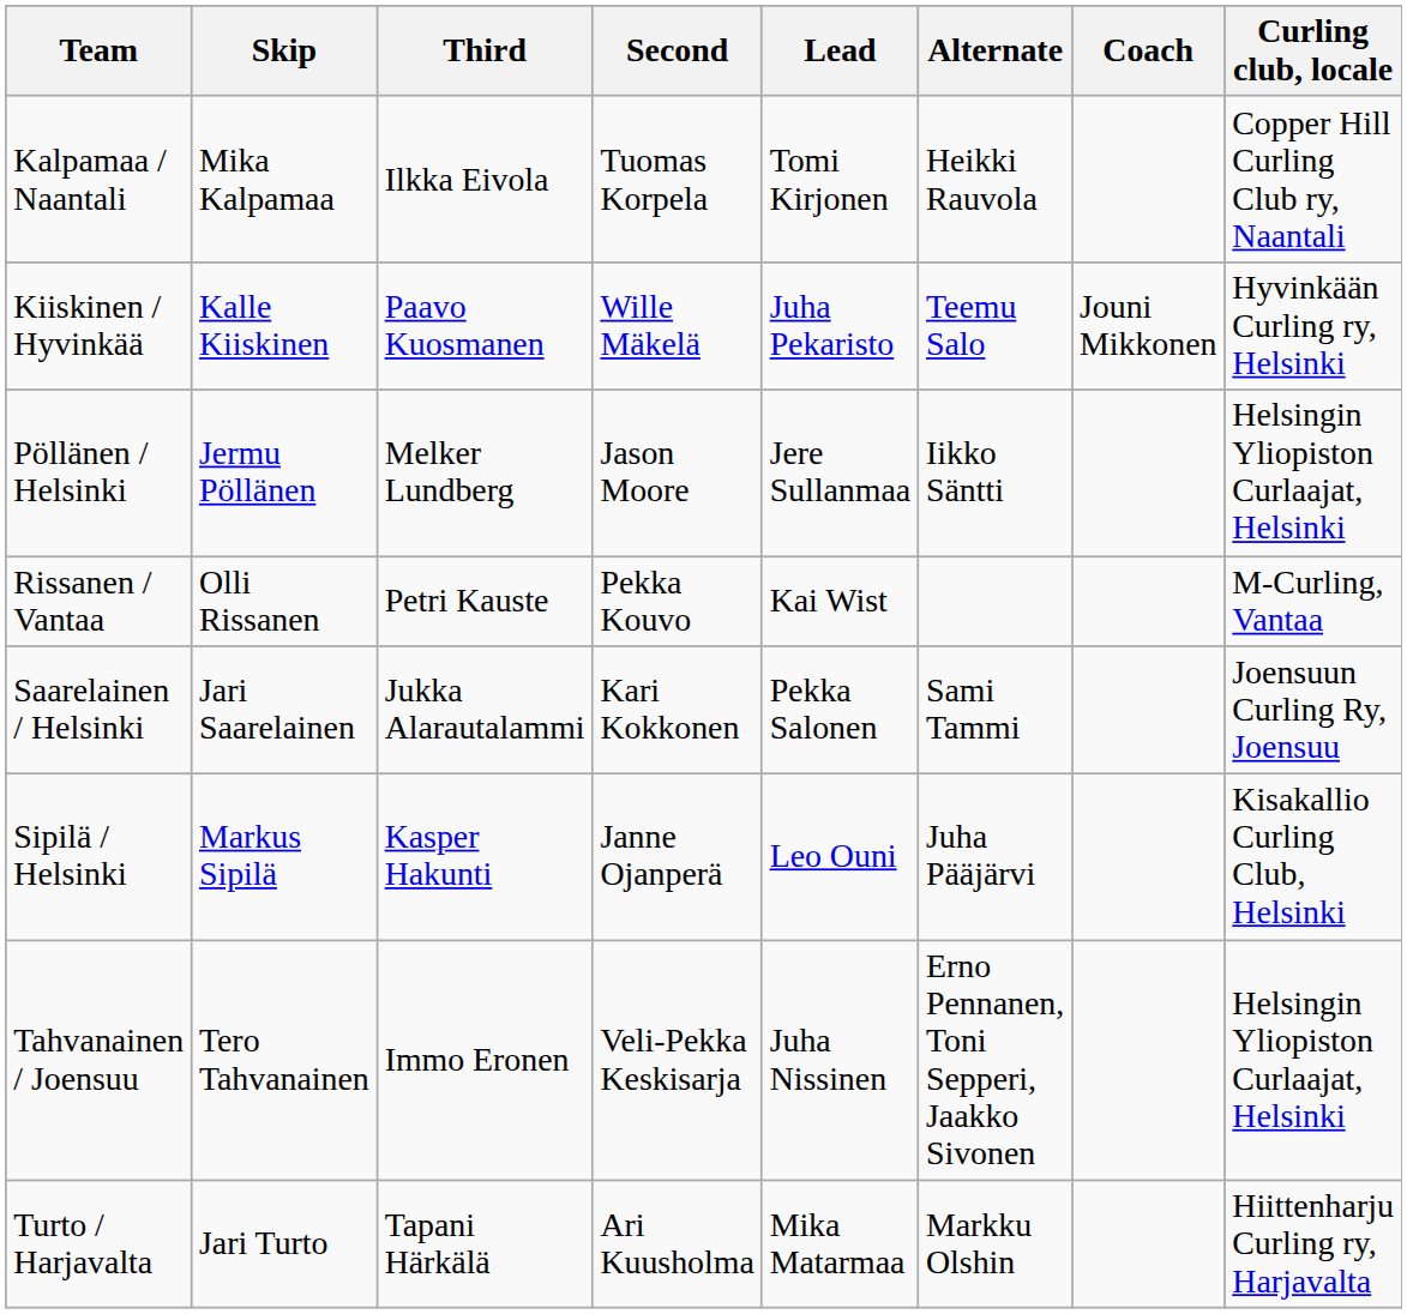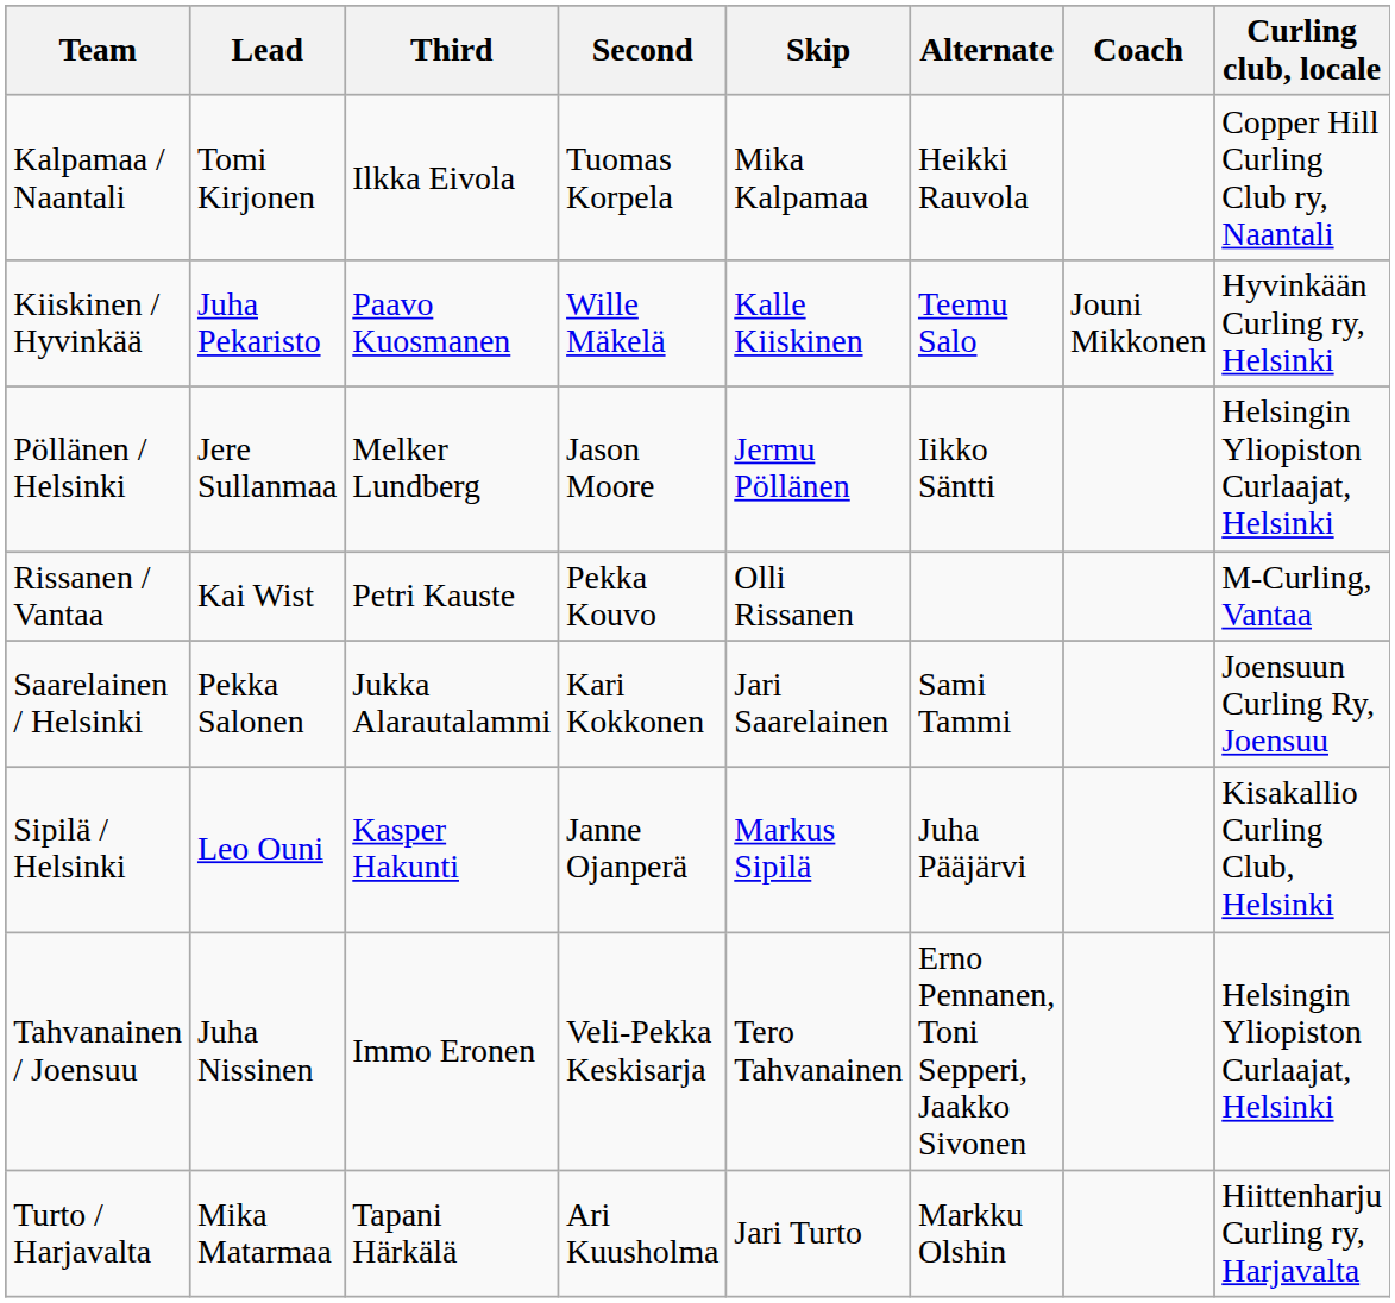 <table class= "wikitable">
 <tr>
 <th scope="col">Team</th>
-<th scope="col">Skip</th>
+<th scope="col">Lead</th>
 <th scope="col">Third</th>
 <th scope="col">Second</th>
-<th scope="col">Lead</th>
+<th scope="col">Skip</th>
 <th scope="col">Alternate</th>
 <th scope="col">Coach</th>
 <th scope="col">Curling club, locale</th>
 </tr>
 <tr>
 <td>Kalpamaa / Naantali</td>
-<td>Mika Kalpamaa</td>
+<td>Tomi Kirjonen</td>
 <td>Ilkka Eivola</td>
 <td>Tuomas Korpela</td>
-<td>Tomi Kirjonen</td>
+<td>Mika Kalpamaa</td>
 <td>Heikki Rauvola</td>
 <td></td>
 <td> Copper Hill Curling Club ry, <a href='#'>Naantali</a></td>
 </tr>
 <tr>
 <td>Kiiskinen / Hyvinkää</td>
-<td><a href='#'>Kalle Kiiskinen</a></td>
+<td><a href='#'>Juha Pekaristo</a></td>
 <td><a href='#'>Paavo Kuosmanen</a></td>
 <td><a href='#'>Wille Mäkelä</a></td>
-<td><a href='#'>Juha Pekaristo</a></td>
+<td><a href='#'>Kalle Kiiskinen</a></td>
 <td><a href='#'>Teemu Salo</a></td>
 <td>Jouni Mikkonen</td>
 <td> Hyvinkään Curling ry, <a href='#'>Helsinki</a></td>
 </tr>
 <tr>
 <td>Pöllänen / Helsinki</td>
-<td><a href='#'>Jermu Pöllänen</a></td>
+<td>Jere Sullanmaa</td>
 <td>Melker Lundberg</td>
 <td>Jason Moore</td>
-<td>Jere Sullanmaa</td>
+<td><a href='#'>Jermu Pöllänen</a></td>
 <td>Iikko Säntti</td>
 <td></td>
 <td> Helsingin Yliopiston Curlaajat, <a href='#'>Helsinki</a></td>
 </tr>
 <tr>
 <td>Rissanen / Vantaa</td>
-<td>Olli Rissanen</td>
+<td>Kai Wist</td>
 <td>Petri Kauste</td>
 <td>Pekka Kouvo</td>
-<td>Kai Wist</td>
+<td>Olli Rissanen</td>
 <td></td>
 <td></td>
 <td> M-Curling, <a href='#'>Vantaa</a></td>
 </tr>
 <tr>
 <td>Saarelainen / Helsinki</td>
-<td>Jari Saarelainen</td>
+<td>Pekka Salonen</td>
 <td>Jukka Alarautalammi</td>
 <td>Kari Kokkonen</td>
-<td>Pekka Salonen</td>
+<td>Jari Saarelainen</td>
 <td>Sami Tammi</td>
 <td></td>
 <td> Joensuun Curling Ry, <a href='#'>Joensuu</a></td>
 </tr>
 <tr>
 <td>Sipilä / Helsinki</td>
-<td><a href='#'>Markus Sipilä</a></td>
+<td><a href='#'>Leo Ouni</a></td>
 <td><a href='#'>Kasper Hakunti</a></td>
 <td>Janne Ojanperä</td>
-<td><a href='#'>Leo Ouni</a></td>
+<td><a href='#'>Markus Sipilä</a></td>
 <td>Juha Pääjärvi</td>
 <td></td>
 <td> Kisakallio Curling Club, <a href='#'>Helsinki</a></td>
 </tr>
 <tr>
 <td>Tahvanainen / Joensuu</td>
-<td>Tero Tahvanainen</td>
+<td>Juha Nissinen</td>
 <td>Immo Eronen</td>
 <td>Veli-Pekka Keskisarja</td>
-<td>Juha Nissinen</td>
+<td>Tero Tahvanainen</td>
 <td>Erno Pennanen,<br>Toni Sepperi,<br>Jaakko Sivonen</td>
 <td></td>
 <td> Helsingin Yliopiston Curlaajat, <a href='#'>Helsinki</a></td>
 </tr>
 <tr>
 <td>Turto / Harjavalta</td>
-<td>Jari Turto</td>
+<td>Mika Matarmaa</td>
 <td>Tapani Härkälä</td>
 <td>Ari Kuusholma</td>
-<td>Mika Matarmaa</td>
+<td>Jari Turto</td>
 <td>Markku Olshin</td>
 <td></td>
 <td> Hiittenharju Curling ry, <a href='#'>Harjavalta</a></td>
 </tr>
 </table>
